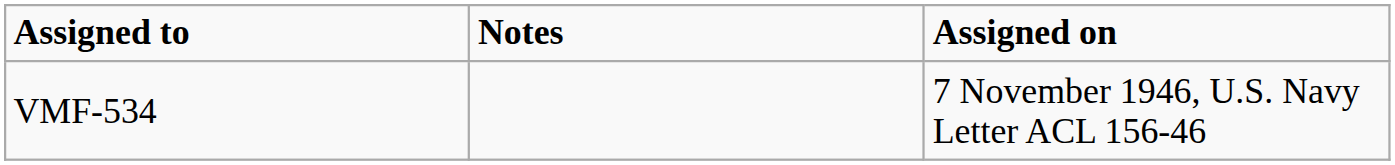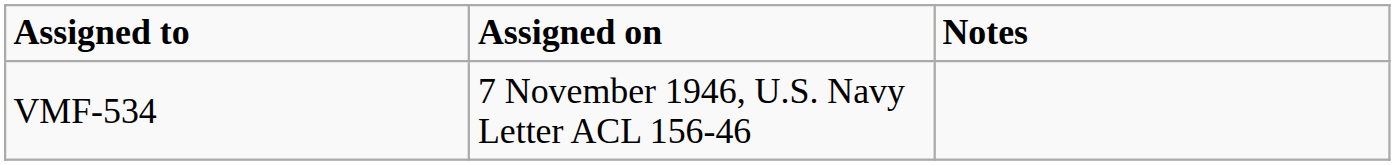 <table class="wikitable" style="width: 70%;">
 <tr>
 <td style="width: 200px;"><strong>Assigned to</strong></td>
+<td style="width: 200px;"><strong>Assigned on</strong></td>
 <td><strong>Notes</strong></td>
-<td style="width: 200px;"><strong>Assigned on</strong></td>
 </tr>
 <tr>
 <td>VMF-534</td>
+<td>7 November 1946, U.S. Navy Letter ACL 156-46</td>
 <td></td>
-<td>7 November 1946, U.S. Navy Letter ACL 156-46</td>
 </tr>
 </table>
